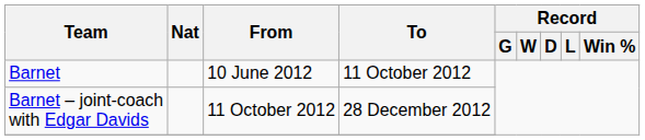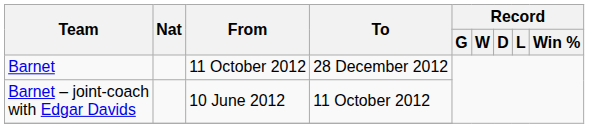 <table class="wikitable" style="text-align: center">
 <tr>
 <th rowspan="2">Team</th>
 <th rowspan="2">Nat</th>
 <th rowspan="2">From</th>
 <th rowspan="2">To</th>
 <th colspan="5">Record</th>
 </tr>
 <tr>
 <th>G</th>
 <th>W</th>
 <th>D</th>
 <th>L</th>
 <th>Win %</th>
 </tr>
 <tr>
 <td align=left><a href='#'>Barnet</a></td>
 <td></td>
+<td align=left>11 October 2012</td>
+<td align=left>28 December 2012<br></td>
+</tr>
+<tr>
+<td align=left><a href='#'>Barnet</a> –  joint-coach <br> with <a href='#'>Edgar Davids</a></td>
+<td></td>
 <td align=left>10 June 2012</td>
 <td align=left>11 October 2012<br></td>
 </tr>
 <tr>
-<td align=left><a href='#'>Barnet</a> –  joint-coach <br> with <a href='#'>Edgar Davids</a></td>
-<td></td>
-<td align=left>11 October 2012</td>
-<td align=left>28 December 2012<br></td>
-</tr>
-<tr>
 </tr>
 </table>
